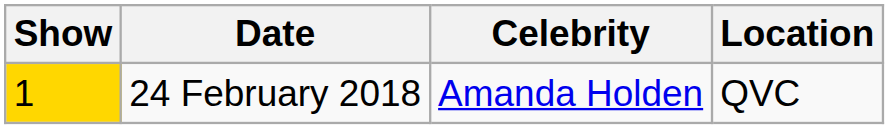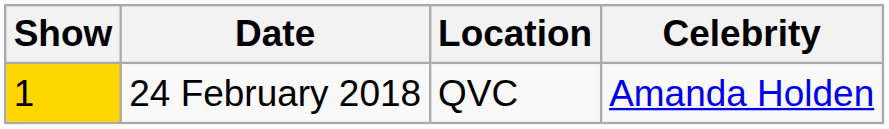 <table class="wikitable">
 <tr>
 <th>Show</th>
 <th>Date</th>
+<th>Location</th>
 <th>Celebrity</th>
-<th>Location</th>
 </tr>
 <tr>
 <td style="background: gold;">1</td>
 <td>24 February 2018</td>
+<td>QVC</td>
 <td><a href='#'>Amanda Holden</a></td>
-<td>QVC</td>
 </tr>
 </table>
